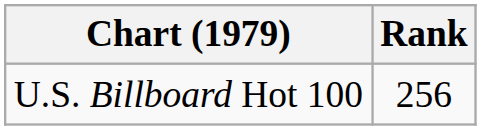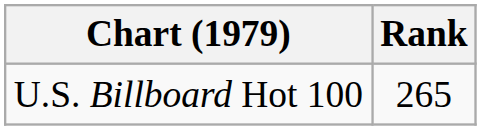 <table class="wikitable">
 <tr>
 <th align="left">Chart (1979)</th>
 <th style="text-align:center;">Rank</th>
 </tr>
 <tr>
 <td>U.S. <em>Billboard</em> Hot 100</td>
-<td style="text-align:center;">256</td>
+<td style="text-align:center;">265</td>
 </tr>
 </table>
